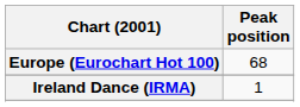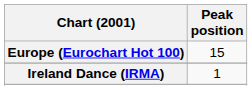 <table class="wikitable sortable plainrowheaders" style="text-align:center">
 <tr>
 <th>Chart (2001)</th>
 <th>Peak<br>position</th>
 </tr>
 <tr>
 <th scope="row">Europe (<a href='#'>Eurochart Hot 100</a>)</th>
-<td>68</td>
+<td>15</td>
 </tr>
 <tr>
 </tr>
 <tr>
 </tr>
 <tr>
 <th scope="row">Ireland Dance (<a href='#'>IRMA</a>)</th>
 <td>1</td>
 </tr>
 <tr>
 </tr>
 <tr>
 </tr>
 <tr>
 </tr>
 <tr>
 </tr>
 <tr>
 </tr>
 <tr>
 </tr>
 </table>
